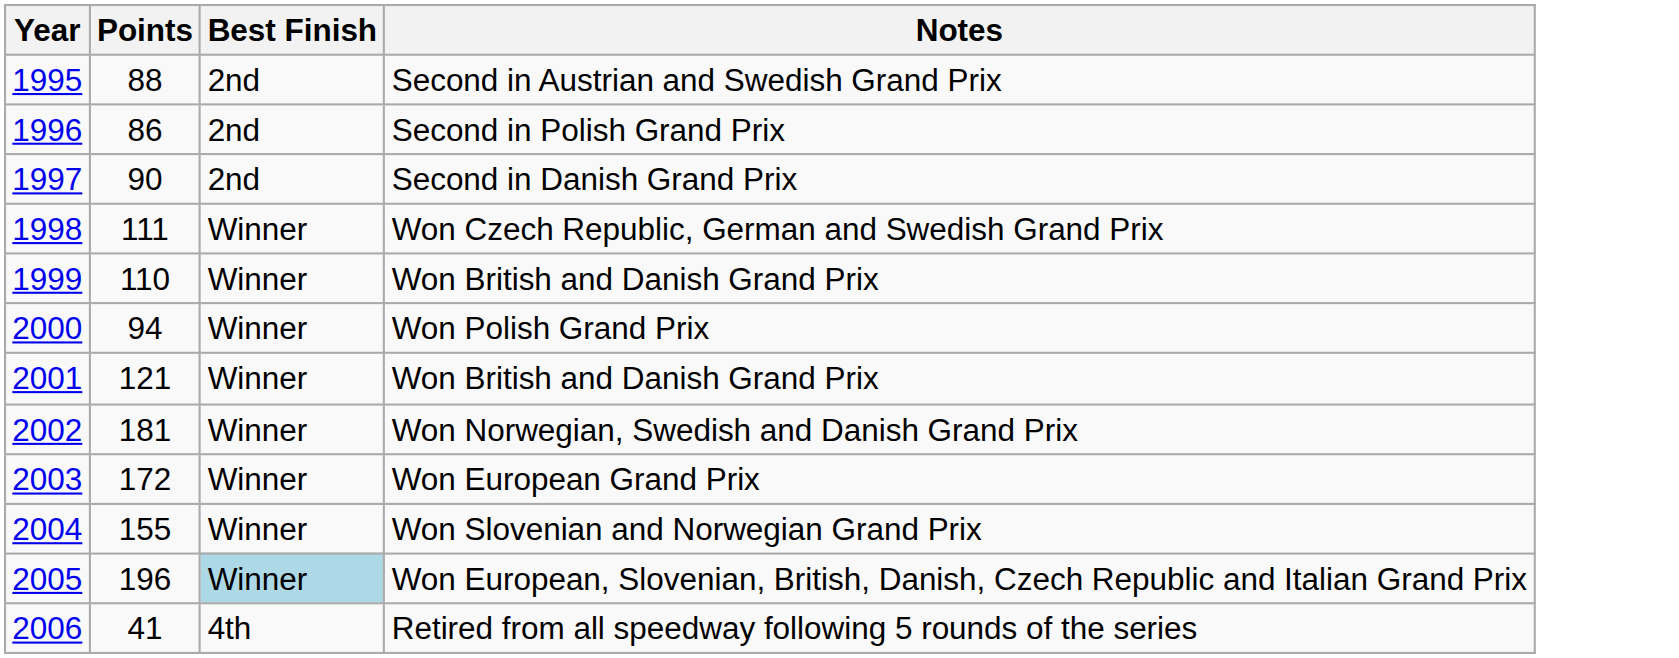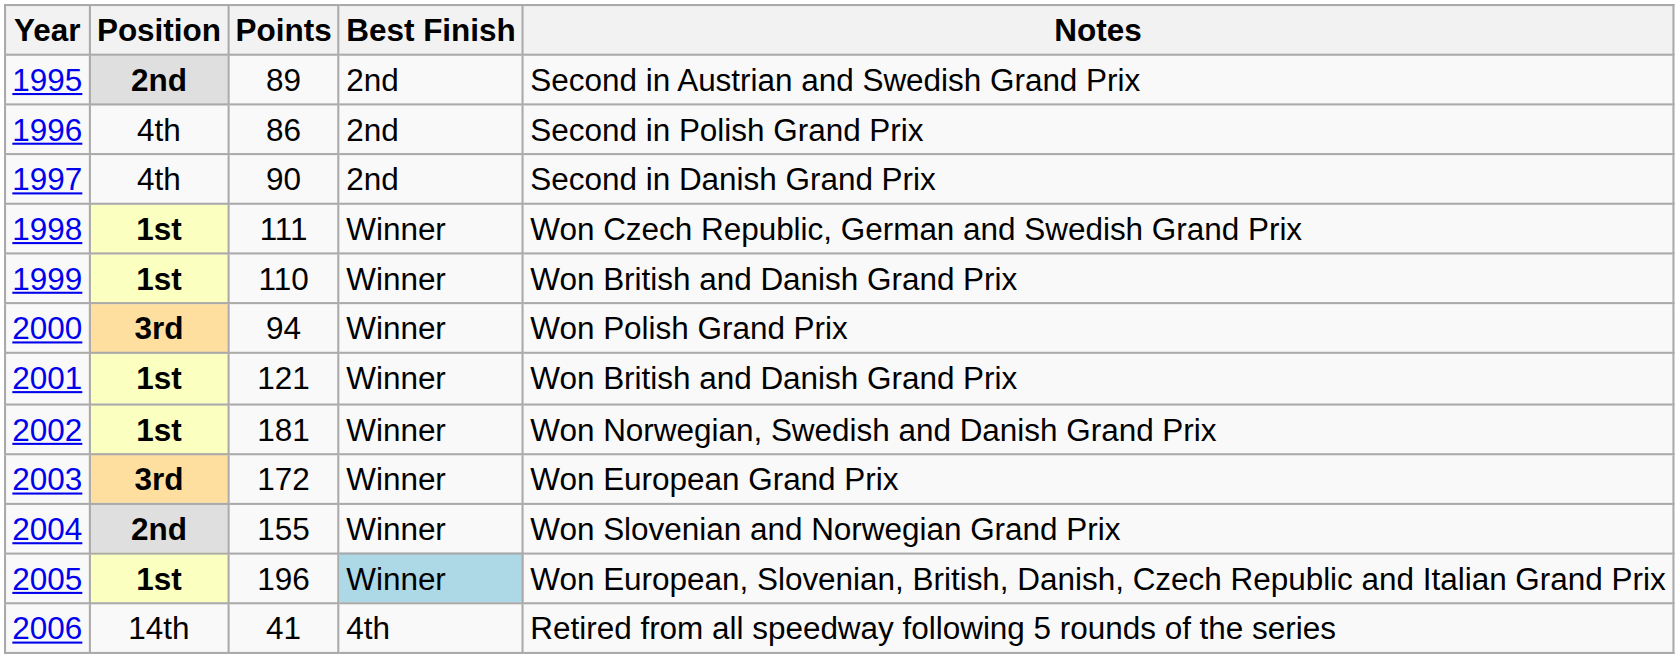 <table class="wikitable" style="font-size: 95%;">
 <tr>
 <th>Year</th>
+<th>Position</th>
 <th>Points</th>
 <th>Best Finish</th>
 <th>Notes</th>
 </tr>
 <tr>
 <td><a href='#'>1995</a></td>
-<td align="center">88</td>
+<td align="center" style="background:#dfdfdf;"><strong>2nd</strong></td>
+<td align="center">89</td>
 <td>2nd</td>
 <td>Second in Austrian and Swedish Grand Prix</td>
 </tr>
 <tr>
 <td><a href='#'>1996</a></td>
+<td align="center">4th</td>
 <td align="center">86</td>
 <td>2nd</td>
 <td>Second in Polish Grand Prix</td>
 </tr>
 <tr>
 <td><a href='#'>1997</a></td>
+<td align="center">4th</td>
 <td align="center">90</td>
 <td>2nd</td>
 <td>Second in Danish Grand Prix</td>
 </tr>
 <tr>
 <td><a href='#'>1998</a></td>
+<td align="center" style="background:#FBFFBF;"><strong>1st</strong></td>
 <td align="center">111</td>
 <td>Winner</td>
 <td>Won Czech Republic, German and Swedish Grand Prix</td>
 </tr>
 <tr>
 <td><a href='#'>1999</a></td>
+<td align="center" style="background:#FBFFBF;"><strong>1st</strong></td>
 <td align="center">110</td>
 <td>Winner</td>
 <td>Won British and Danish Grand Prix</td>
 </tr>
 <tr>
 <td><a href='#'>2000</a></td>
+<td align="center" style="background:#FFDF9F;"><strong>3rd</strong></td>
 <td align="center">94</td>
 <td>Winner</td>
 <td>Won Polish Grand Prix</td>
 </tr>
 <tr>
 <td><a href='#'>2001</a></td>
+<td align="center" style="background:#FBFFBF;"><strong>1st</strong></td>
 <td align="center">121</td>
 <td>Winner</td>
 <td>Won British and Danish Grand Prix</td>
 </tr>
 <tr>
 <td><a href='#'>2002</a></td>
+<td align="center" style="background:#FBFFBF;"><strong>1st</strong></td>
 <td align="center">181</td>
 <td>Winner</td>
 <td>Won Norwegian, Swedish and Danish Grand Prix</td>
 </tr>
 <tr>
 <td><a href='#'>2003</a></td>
+<td align="center" style="background:#FFDF9F;"><strong>3rd</strong></td>
 <td align="center">172</td>
 <td>Winner</td>
 <td>Won European Grand Prix</td>
 </tr>
 <tr>
 <td><a href='#'>2004</a></td>
+<td align="center" style="background:#dfdfdf;"><strong>2nd</strong></td>
 <td align="center">155</td>
 <td>Winner</td>
 <td>Won Slovenian and Norwegian Grand Prix</td>
 </tr>
 <tr>
 <td><a href='#'>2005</a></td>
+<td align="center" style="background:#FBFFBF;"><strong>1st</strong></td>
 <td align="center">196</td>
 <td style="background: lightblue;">Winner</td>
 <td>Won European, Slovenian, British, Danish, Czech Republic and Italian Grand Prix</td>
 </tr>
 <tr>
 <td><a href='#'>2006</a></td>
+<td align="center">14th</td>
 <td align="center">41</td>
 <td>4th</td>
 <td>Retired from all speedway following 5 rounds of the series</td>
 </tr>
 </table>
